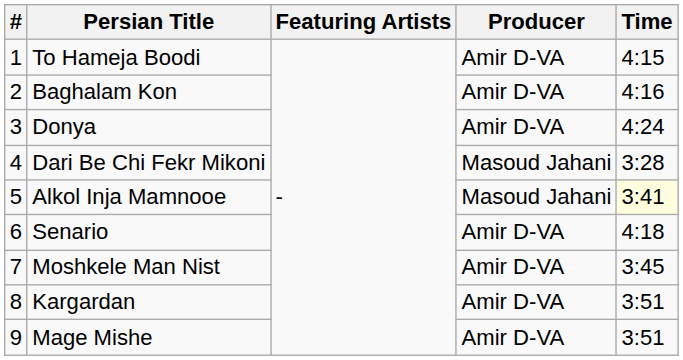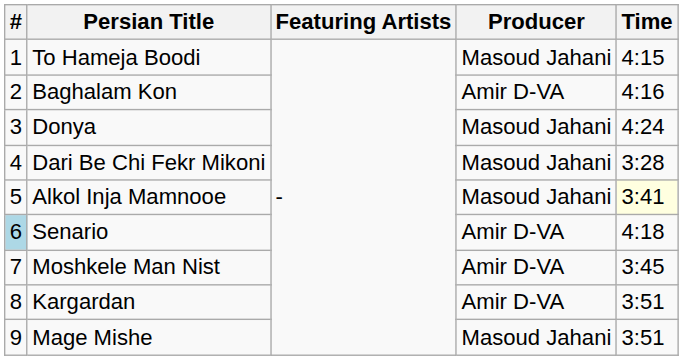 <table class="wikitable">
 <tr>
 <th>#</th>
 <th>Persian Title</th>
 <th>Featuring Artists</th>
 <th>Producer</th>
 <th>Time</th>
 </tr>
 <tr>
 <td>1</td>
 <td>To Hameja Boodi</td>
 <td rowspan="9">-</td>
-<td>Amir D-VA</td>
+<td>Masoud Jahani</td>
 <td>4:15</td>
 </tr>
 <tr>
 <td>2</td>
 <td>Baghalam Kon</td>
 <td>Amir D-VA</td>
 <td>4:16</td>
 </tr>
 <tr>
 <td>3</td>
 <td>Donya</td>
-<td>Amir D-VA</td>
+<td>Masoud Jahani</td>
 <td>4:24</td>
 </tr>
 <tr>
 <td>4</td>
 <td>Dari Be Chi Fekr Mikoni</td>
 <td>Masoud Jahani</td>
 <td>3:28</td>
 </tr>
 <tr>
 <td>5</td>
 <td>Alkol Inja Mamnooe</td>
 <td>Masoud Jahani</td>
 <td style="background: lightyellow;">3:41</td>
 </tr>
 <tr>
-<td>6</td>
+<td style="background: lightblue;">6</td>
 <td>Senario</td>
 <td>Amir D-VA</td>
 <td>4:18</td>
 </tr>
 <tr>
 <td>7</td>
 <td>Moshkele Man Nist</td>
 <td>Amir D-VA</td>
 <td>3:45</td>
 </tr>
 <tr>
 <td>8</td>
 <td>Kargardan</td>
 <td>Amir D-VA</td>
 <td>3:51</td>
 </tr>
 <tr>
 <td>9</td>
 <td>Mage Mishe</td>
-<td>Amir D-VA</td>
+<td>Masoud Jahani</td>
 <td>3:51</td>
 </tr>
 </table>
